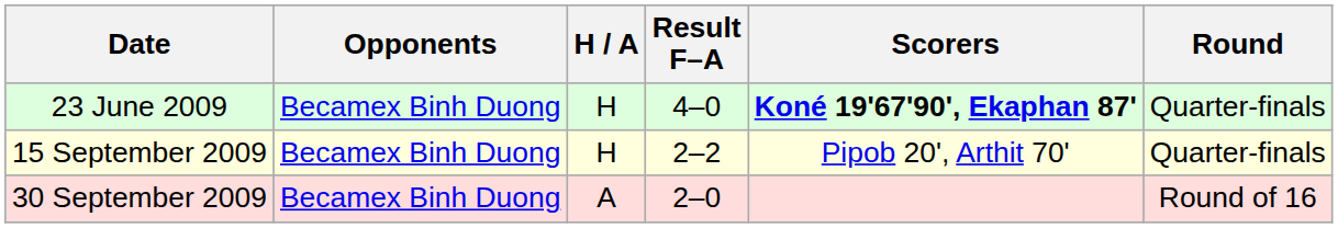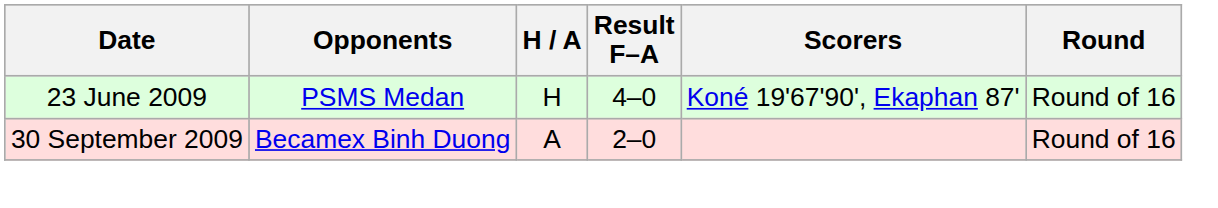 <table class="wikitable" style="text-align:center">
 <tr>
 <th>Date</th>
 <th>Opponents</th>
 <th>H / A</th>
 <th>Result<br>F–A</th>
 <th>Scorers</th>
 <th>Round</th>
 </tr>
 <tr bgcolor="#ddffdd">
 <td>23 June 2009</td>
-<td><a href='#'>Becamex Binh Duong</a></td>
+<td><a href='#'>PSMS Medan</a></td>
 <td>H</td>
 <td>4–0</td>
-<td><strong><a href='#'>Koné</a> 19'67'90', <a href='#'>Ekaphan</a> 87'</strong></td>
-<td>Quarter-finals</td>
-</tr>
-<tr bgcolor="#ffffdd">
-<td>15 September 2009</td>
-<td><a href='#'>Becamex Binh Duong</a></td>
-<td>H</td>
-<td>2–2</td>
-<td><a href='#'>Pipob</a> 20', <a href='#'>Arthit</a> 70'</td>
-<td>Quarter-finals</td>
+<td><a href='#'>Koné</a> 19'67'90', <a href='#'>Ekaphan</a> 87'</td>
+<td>Round of 16</td>
 </tr>
 <tr bgcolor="#ffdddd">
 <td>30 September 2009</td>
 <td><a href='#'>Becamex Binh Duong</a></td>
 <td>A</td>
 <td>2–0</td>
 <td></td>
 <td>Round of 16</td>
 </tr>
 </table>
